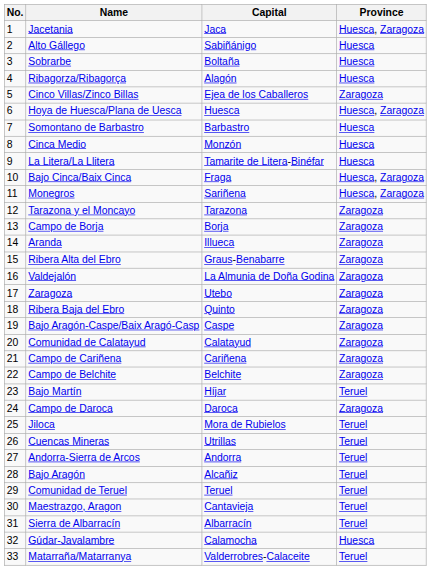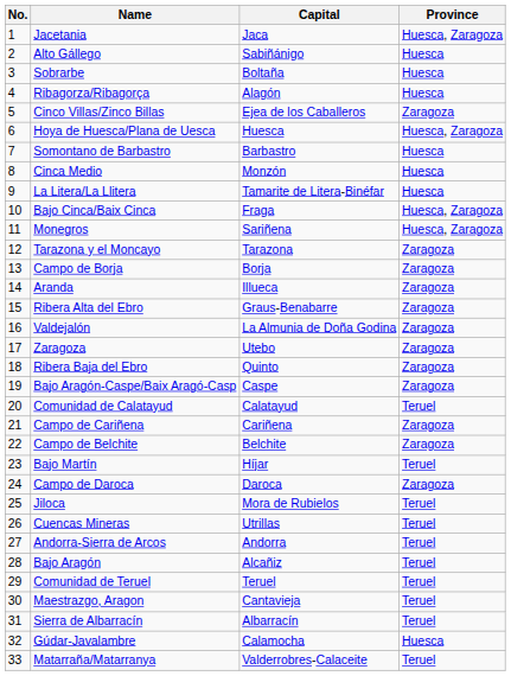 <table class="wikitable">
 <tr>
 <th>No.</th>
 <th>Name</th>
 <th>Capital</th>
 <th>Province</th>
 </tr>
 <tr>
 <td>1</td>
 <td><a href='#'>Jacetania</a></td>
 <td><a href='#'>Jaca</a></td>
 <td><a href='#'>Huesca</a>, <a href='#'>Zaragoza</a></td>
 </tr>
 <tr>
 <td>2</td>
 <td><a href='#'>Alto Gállego</a></td>
 <td><a href='#'>Sabiñánigo</a></td>
 <td><a href='#'>Huesca</a></td>
 </tr>
 <tr>
 <td>3</td>
 <td><a href='#'>Sobrarbe</a></td>
 <td><a href='#'>Boltaña</a></td>
 <td><a href='#'>Huesca</a></td>
 </tr>
 <tr>
 <td>4</td>
 <td><a href='#'>Ribagorza/Ribagorça</a></td>
 <td><a href='#'>Alagón</a></td>
 <td><a href='#'>Huesca</a></td>
 </tr>
 <tr>
 <td>5</td>
 <td><a href='#'>Cinco Villas/Zinco Billas</a></td>
 <td><a href='#'>Ejea de los Caballeros</a></td>
 <td><a href='#'>Zaragoza</a></td>
 </tr>
 <tr>
 <td>6</td>
 <td><a href='#'>Hoya de Huesca/Plana de Uesca</a></td>
 <td><a href='#'>Huesca</a></td>
 <td><a href='#'>Huesca</a>, <a href='#'>Zaragoza</a></td>
 </tr>
 <tr>
 <td>7</td>
 <td><a href='#'>Somontano de Barbastro</a></td>
 <td><a href='#'>Barbastro</a></td>
 <td><a href='#'>Huesca</a></td>
 </tr>
 <tr>
 <td>8</td>
 <td><a href='#'>Cinca Medio</a></td>
 <td><a href='#'>Monzón</a></td>
 <td><a href='#'>Huesca</a></td>
 </tr>
 <tr>
 <td>9</td>
 <td><a href='#'>La Litera/La Llitera</a></td>
 <td><a href='#'>Tamarite de Litera</a>-<a href='#'>Binéfar</a></td>
 <td><a href='#'>Huesca</a></td>
 </tr>
 <tr>
 <td>10</td>
 <td><a href='#'>Bajo Cinca/Baix Cinca</a></td>
 <td><a href='#'>Fraga</a></td>
 <td><a href='#'>Huesca</a>, <a href='#'>Zaragoza</a></td>
 </tr>
 <tr>
 <td>11</td>
 <td><a href='#'>Monegros</a></td>
 <td><a href='#'>Sariñena</a></td>
 <td><a href='#'>Huesca</a>, <a href='#'>Zaragoza</a></td>
 </tr>
 <tr>
 <td>12</td>
 <td><a href='#'>Tarazona y el Moncayo</a></td>
 <td><a href='#'>Tarazona</a></td>
 <td><a href='#'>Zaragoza</a></td>
 </tr>
 <tr>
 <td>13</td>
 <td><a href='#'>Campo de Borja</a></td>
 <td><a href='#'>Borja</a></td>
 <td><a href='#'>Zaragoza</a></td>
 </tr>
 <tr>
 <td>14</td>
 <td><a href='#'>Aranda</a></td>
 <td><a href='#'>Illueca</a></td>
 <td><a href='#'>Zaragoza</a></td>
 </tr>
 <tr>
 <td>15</td>
 <td><a href='#'>Ribera Alta del Ebro</a></td>
 <td><a href='#'>Graus</a>-<a href='#'>Benabarre</a></td>
 <td><a href='#'>Zaragoza</a></td>
 </tr>
 <tr>
 <td>16</td>
 <td><a href='#'>Valdejalón</a></td>
 <td><a href='#'>La Almunia de Doña Godina</a></td>
 <td><a href='#'>Zaragoza</a></td>
 </tr>
 <tr>
 <td>17</td>
 <td><a href='#'>Zaragoza</a></td>
 <td><a href='#'>Utebo</a></td>
 <td><a href='#'>Zaragoza</a></td>
 </tr>
 <tr>
 <td>18</td>
 <td><a href='#'>Ribera Baja del Ebro</a></td>
 <td><a href='#'>Quinto</a></td>
 <td><a href='#'>Zaragoza</a></td>
 </tr>
 <tr>
 <td>19</td>
 <td><a href='#'>Bajo Aragón-Caspe/Baix Aragó-Casp</a></td>
 <td><a href='#'>Caspe</a></td>
 <td><a href='#'>Zaragoza</a></td>
 </tr>
 <tr>
 <td>20</td>
 <td><a href='#'>Comunidad de Calatayud</a></td>
 <td><a href='#'>Calatayud</a></td>
-<td><a href='#'>Zaragoza</a></td>
+<td><a href='#'>Teruel</a></td>
 </tr>
 <tr>
 <td>21</td>
 <td><a href='#'>Campo de Cariñena</a></td>
 <td><a href='#'>Cariñena</a></td>
 <td><a href='#'>Zaragoza</a></td>
 </tr>
 <tr>
 <td>22</td>
 <td><a href='#'>Campo de Belchite</a></td>
 <td><a href='#'>Belchite</a></td>
 <td><a href='#'>Zaragoza</a></td>
 </tr>
 <tr>
 <td>23</td>
 <td><a href='#'>Bajo Martín</a></td>
 <td><a href='#'>Híjar</a></td>
 <td><a href='#'>Teruel</a></td>
 </tr>
 <tr>
 <td>24</td>
 <td><a href='#'>Campo de Daroca</a></td>
 <td><a href='#'>Daroca</a></td>
 <td><a href='#'>Zaragoza</a></td>
 </tr>
 <tr>
 <td>25</td>
 <td><a href='#'>Jiloca</a></td>
 <td><a href='#'>Mora de Rubielos</a></td>
 <td><a href='#'>Teruel</a></td>
 </tr>
 <tr>
 <td>26</td>
 <td><a href='#'>Cuencas Mineras</a></td>
 <td><a href='#'>Utrillas</a></td>
 <td><a href='#'>Teruel</a></td>
 </tr>
 <tr>
 <td>27</td>
 <td><a href='#'>Andorra-Sierra de Arcos</a></td>
 <td><a href='#'>Andorra</a></td>
 <td><a href='#'>Teruel</a></td>
 </tr>
 <tr>
 <td>28</td>
 <td><a href='#'>Bajo Aragón</a></td>
 <td><a href='#'>Alcañiz</a></td>
 <td><a href='#'>Teruel</a></td>
 </tr>
 <tr>
 <td>29</td>
 <td><a href='#'>Comunidad de Teruel</a></td>
 <td><a href='#'>Teruel</a></td>
 <td><a href='#'>Teruel</a></td>
 </tr>
 <tr>
 <td>30</td>
 <td><a href='#'>Maestrazgo, Aragon</a></td>
 <td><a href='#'>Cantavieja</a></td>
 <td><a href='#'>Teruel</a></td>
 </tr>
 <tr>
 <td>31</td>
 <td><a href='#'>Sierra de Albarracín</a></td>
 <td><a href='#'>Albarracín</a></td>
 <td><a href='#'>Teruel</a></td>
 </tr>
 <tr>
 <td>32</td>
 <td><a href='#'>Gúdar-Javalambre</a></td>
 <td><a href='#'>Calamocha</a></td>
 <td><a href='#'>Huesca</a></td>
 </tr>
 <tr>
 <td>33</td>
 <td><a href='#'>Matarraña/Matarranya</a></td>
 <td><a href='#'>Valderrobres</a>-<a href='#'>Calaceite</a></td>
 <td><a href='#'>Teruel</a></td>
 </tr>
 </table>
